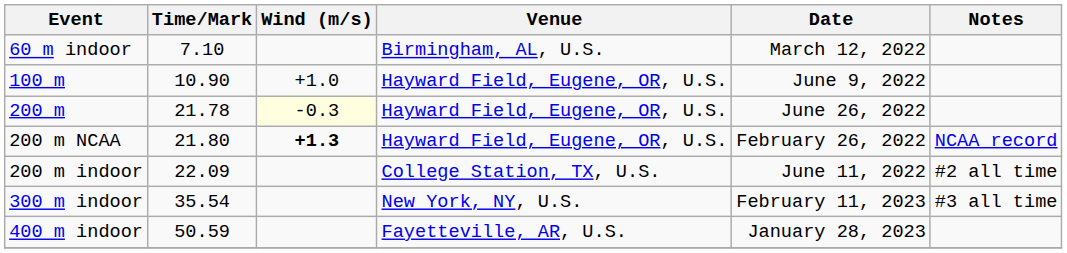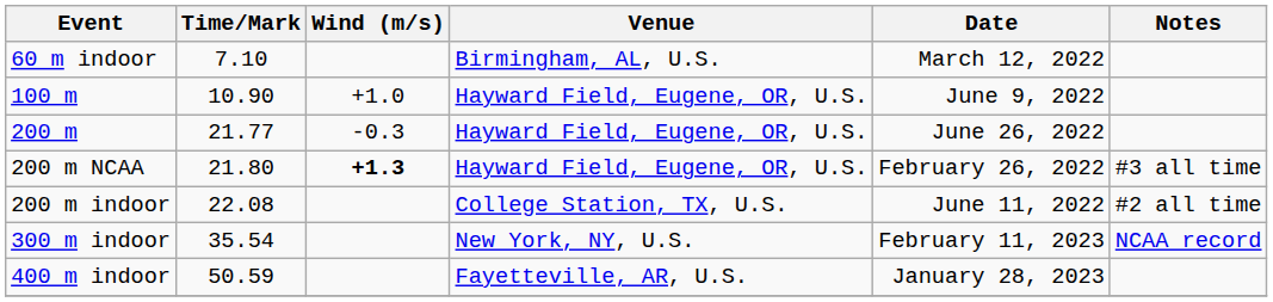 <table class="wikitable">
 <tr>
 <th>Event</th>
 <th>Time/Mark</th>
 <th>Wind (m/s)</th>
 <th>Venue</th>
 <th>Date</th>
 <th>Notes</th>
 </tr>
 <tr>
 <td><a href='#'>60 m</a> indoor</td>
 <td style="text-align:center;">7.10</td>
 <td></td>
 <td><a href='#'>Birmingham, AL</a>, U.S.</td>
 <td style="text-align:right;">March 12, 2022</td>
 <td></td>
 </tr>
 <tr>
 <td><a href='#'>100 m</a></td>
 <td style="text-align:center;">10.90</td>
 <td style="text-align:center;">+1.0</td>
 <td><a href='#'> Hayward Field, Eugene, OR</a>, U.S.</td>
 <td style="text-align:right;">June 9, 2022</td>
 <td></td>
 </tr>
 <tr>
 <td><a href='#'>200 m</a></td>
-<td style="text-align:center;">21.78</td>
-<td style="background: lightyellow; text-align:center;">-0.3</td>
+<td style="text-align:center;">21.77</td>
+<td style="text-align:center;">-0.3</td>
 <td><a href='#'> Hayward Field, Eugene, OR</a>, U.S.</td>
 <td style="text-align:right;">June 26, 2022</td>
 <td></td>
 </tr>
 <tr>
 <td>200 m NCAA</td>
 <td style="text-align:center;">21.80</td>
 <td style="text-align:center;"><strong>+1.3</strong></td>
 <td><a href='#'> Hayward Field, Eugene, OR</a>, U.S.</td>
 <td style="text-align:right;">February 26, 2022</td>
-<td><a href='#'>NCAA record</a></td>
+<td> #3 all time</td>
 </tr>
 <tr>
 <td>200 m indoor</td>
-<td style="text-align:center;">22.09</td>
+<td style="text-align:center;">22.08</td>
 <td></td>
 <td><a href='#'>College Station, TX</a>, U.S.</td>
 <td style="text-align:right;">June 11, 2022</td>
 <td> #2 all time</td>
 </tr>
 <tr>
 <td><a href='#'>300 m</a> indoor</td>
 <td style="text-align:center;">35.54</td>
 <td></td>
 <td><a href='#'>New York, NY</a>, U.S.</td>
 <td style="text-align:right;">February 11, 2023</td>
-<td> #3 all time</td>
+<td><a href='#'>NCAA record</a></td>
 </tr>
 <tr>
 <td><a href='#'>400 m</a> indoor</td>
 <td style="text-align:center;">50.59</td>
 <td></td>
 <td><a href='#'>Fayetteville, AR</a>, U.S.</td>
 <td style="text-align:right;">January 28, 2023</td>
 <td></td>
 </tr>
 <tr>
 </tr>
 </table>
